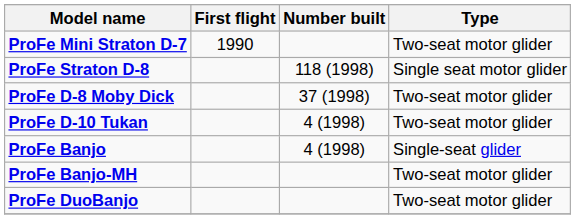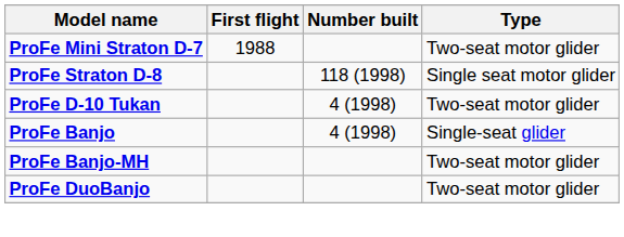 <table class="wikitable" align=center style="font-size:90%;">
 <tr>
 </tr>
 <tr style="background:#efefef;">
 <th>Model name</th>
 <th>First flight</th>
 <th>Number built</th>
 <th>Type</th>
 </tr>
 <tr>
 <td align=left><strong><a href='#'>ProFe Mini Straton D-7</a></strong></td>
-<td align=center>1990</td>
+<td align=center>1988</td>
 <td align=center></td>
 <td align=left>Two-seat motor glider</td>
 </tr>
 <tr>
 <td align=left><strong><a href='#'>ProFe Straton D-8</a></strong></td>
 <td align=center></td>
 <td align=center>118 (1998)</td>
 <td align=left>Single seat motor glider</td>
-</tr>
-<tr>
-<td align=left><strong><a href='#'>ProFe D-8 Moby Dick</a></strong></td>
-<td align=center></td>
-<td align=center>37 (1998)</td>
-<td align=left>Two-seat motor glider</td>
 </tr>
 <tr>
 <td align=left><strong><a href='#'>ProFe D-10 Tukan</a></strong></td>
 <td align=center></td>
 <td align=center>4 (1998)</td>
 <td align=left>Two-seat motor glider</td>
 </tr>
 <tr>
 <td align=left><strong><a href='#'>ProFe Banjo</a></strong></td>
 <td align=center></td>
 <td align=center>4 (1998)</td>
 <td align=left>Single-seat <a href='#'>glider</a></td>
 </tr>
 <tr>
 <td align=left><strong><a href='#'>ProFe Banjo-MH</a></strong></td>
 <td align=center></td>
 <td align=center></td>
 <td align=left>Two-seat motor glider</td>
 </tr>
 <tr>
 <td align=left><strong><a href='#'>ProFe DuoBanjo</a></strong></td>
 <td align=center></td>
 <td align=center></td>
 <td align=left>Two-seat motor glider</td>
 </tr>
 <tr>
 </tr>
 </table>
